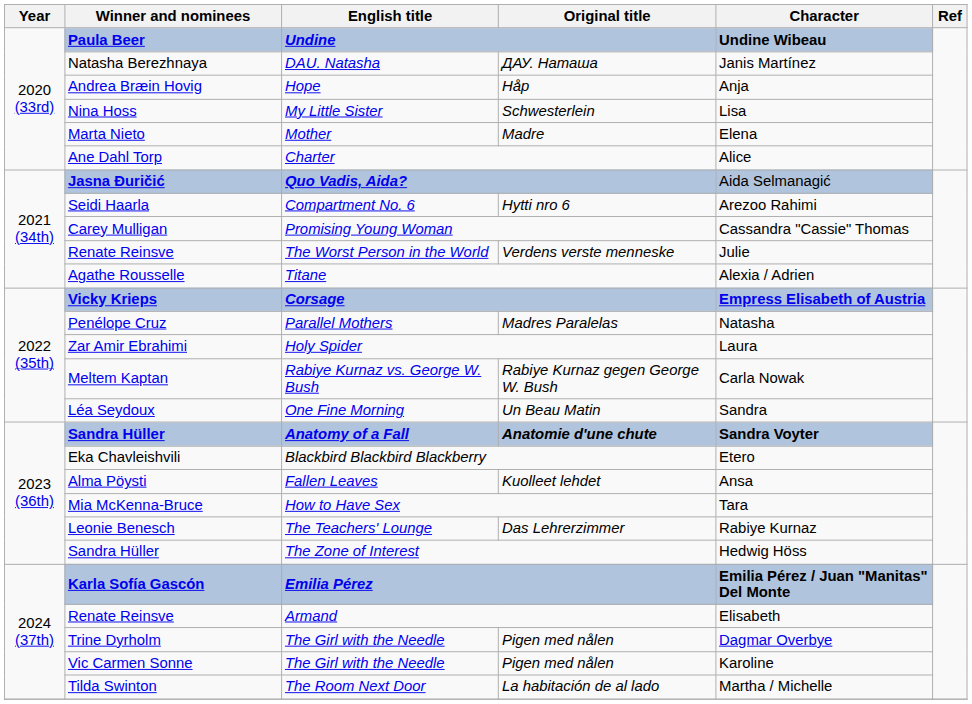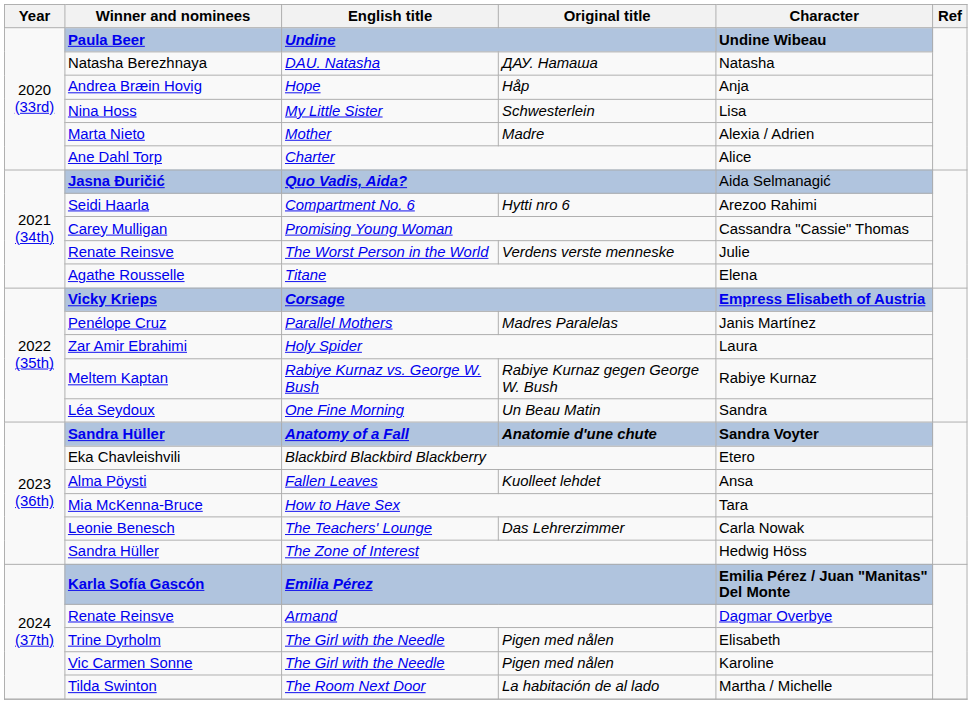 <table class="wikitable" width="82%" cellpadding="5">
 <tr>
 <th width="50"><strong>Year</strong></th>
 <th width="200"><strong>Winner and nominees</strong></th>
 <th width="200"><strong>English title</strong></th>
 <th width="200"><strong>Original title</strong></th>
 <th width="200"><strong>Character</strong></th>
 <th width="25"><strong>Ref</strong></th>
 </tr>
 <tr>
 <td rowspan="6" style="text-align:center;">2020<br><a href='#'>(33rd)</a></td>
 <td style="background:#B0C4DE;"><strong><a href='#'>Paula Beer</a></strong></td>
 <td colspan="2" style="background:#B0C4DE;"><strong><em><a href='#'>Undine</a></em></strong></td>
 <td style="background:#B0C4DE;"><strong>Undine Wibeau</strong></td>
 <td rowspan="6"><br></td>
 </tr>
 <tr>
 <td>Natasha Berezhnaya</td>
 <td><em><a href='#'>DAU. Natasha</a></em></td>
 <td><em>ДАУ. Наташа</em></td>
-<td>Janis Martínez</td>
+<td>Natasha</td>
 </tr>
 <tr>
 <td><a href='#'>Andrea Bræin Hovig</a></td>
 <td><em><a href='#'>Hope</a></em></td>
 <td><em>Håp</em></td>
 <td>Anja</td>
 </tr>
 <tr>
 <td><a href='#'>Nina Hoss</a></td>
 <td><em><a href='#'>My Little Sister</a></em></td>
 <td><em>Schwesterlein</em></td>
 <td>Lisa</td>
 </tr>
 <tr>
 <td><a href='#'>Marta Nieto</a></td>
 <td><em><a href='#'>Mother</a></em></td>
 <td><em>Madre</em></td>
-<td>Elena</td>
+<td>Alexia / Adrien</td>
 </tr>
 <tr>
 <td><a href='#'>Ane Dahl Torp</a></td>
 <td colspan="2"><em><a href='#'>Charter</a></em></td>
 <td>Alice</td>
 </tr>
 <tr>
 <td rowspan="5" style="text-align:center;">2021<br><a href='#'>(34th)</a></td>
 <td style="background:#B0C4DE;"><strong><a href='#'>Jasna Đuričić</a></strong></td>
 <td colspan="2" style="background:#B0C4DE;"><strong><em><a href='#'>Quo Vadis, Aida?</a></em></strong></td>
 <td style="background:#B0C4DE;">Aida Selmanagić</td>
 <td rowspan="5"><br></td>
 </tr>
 <tr>
 <td><a href='#'>Seidi Haarla</a></td>
 <td><em><a href='#'>Compartment No. 6</a></em></td>
 <td><em>Hytti nro 6</em></td>
 <td>Arezoo Rahimi</td>
 </tr>
 <tr>
 <td><a href='#'>Carey Mulligan</a></td>
 <td colspan="2"><em><a href='#'>Promising Young Woman</a></em></td>
 <td>Cassandra "Cassie" Thomas</td>
 </tr>
 <tr>
 <td><a href='#'>Renate Reinsve</a></td>
 <td><em><a href='#'>The Worst Person in the World</a></em></td>
 <td><em>Verdens verste menneske</em></td>
 <td>Julie</td>
 </tr>
 <tr>
 <td><a href='#'>Agathe Rousselle</a></td>
 <td colspan="2"><em><a href='#'>Titane</a></em></td>
-<td>Alexia / Adrien</td>
+<td>Elena</td>
 </tr>
 <tr>
 <td rowspan="5" style="text-align:center;">2022<br><a href='#'>(35th)</a></td>
 <td style="background:#B0C4DE;"><strong><a href='#'>Vicky Krieps</a></strong></td>
 <td colspan="2" style="background:#B0C4DE;"><strong><em><a href='#'>Corsage</a></em></strong></td>
 <td style="background:#B0C4DE;"><strong><a href='#'>Empress Elisabeth of Austria</a></strong></td>
 <td rowspan="5"></td>
 </tr>
 <tr>
 <td><a href='#'>Penélope Cruz</a></td>
 <td><em><a href='#'>Parallel Mothers</a></em></td>
 <td><em>Madres Paralelas</em></td>
-<td>Natasha</td>
+<td>Janis Martínez</td>
 </tr>
 <tr>
 <td><a href='#'>Zar Amir Ebrahimi</a></td>
 <td colspan="2"><em><a href='#'>Holy Spider</a></em></td>
 <td>Laura</td>
 </tr>
 <tr>
 <td><a href='#'>Meltem Kaptan</a></td>
 <td><em><a href='#'>Rabiye Kurnaz vs. George W. Bush</a></em></td>
 <td><em>Rabiye Kurnaz gegen George W. Bush</em></td>
-<td>Carla Nowak</td>
+<td>Rabiye Kurnaz</td>
 </tr>
 <tr>
 <td><a href='#'>Léa Seydoux</a></td>
 <td><em><a href='#'>One Fine Morning</a></em></td>
 <td><em>Un Beau Matin</em></td>
 <td>Sandra</td>
 </tr>
 <tr>
 <td rowspan="6" style="text-align:center;">2023<br><a href='#'>(36th)</a></td>
 <td style="background:#B0C4DE;"><strong><a href='#'>Sandra Hüller</a></strong></td>
 <td style="background:#B0C4DE;"><strong><em><a href='#'>Anatomy of a Fall</a></em></strong></td>
 <td style="background:#B0C4DE;"><strong><em>Anatomie d'une chute</em></strong></td>
 <td style="background:#B0C4DE;"><strong>Sandra Voyter</strong></td>
 <td rowspan="6"></td>
 </tr>
 <tr>
 <td>Eka Chavleishvili</td>
 <td colspan="2"><em>Blackbird Blackbird Blackberry</em></td>
 <td>Etero</td>
 </tr>
 <tr>
 <td><a href='#'>Alma Pöysti</a></td>
 <td><em><a href='#'>Fallen Leaves</a></em></td>
 <td><em>Kuolleet lehdet</em></td>
 <td>Ansa</td>
 </tr>
 <tr>
 <td><a href='#'>Mia McKenna-Bruce</a></td>
 <td colspan="2"><em><a href='#'>How to Have Sex</a></em></td>
 <td>Tara</td>
 </tr>
 <tr>
 <td><a href='#'>Leonie Benesch</a></td>
 <td><em><a href='#'>The Teachers' Lounge</a></em></td>
 <td><em>Das Lehrerzimmer</em></td>
-<td>Rabiye Kurnaz</td>
+<td>Carla Nowak</td>
 </tr>
 <tr>
 <td><a href='#'>Sandra Hüller</a></td>
 <td colspan="2"><em><a href='#'>The Zone of Interest</a></em></td>
 <td>Hedwig Höss</td>
 </tr>
 <tr>
 <td rowspan="5" style="text-align:center;">2024<br><a href='#'>(37th)</a></td>
 <td style="background:#B0C4DE;"><strong><a href='#'>Karla Sofía Gascón</a></strong></td>
 <td colspan="2"style="background:#B0C4DE;"><strong><em><a href='#'>Emilia Pérez</a></em></strong></td>
 <td style="background:#B0C4DE;"><strong>Emilia Pérez / Juan "Manitas" Del Monte</strong></td>
 <td rowspan="5"></td>
 </tr>
 <tr>
 <td><a href='#'>Renate Reinsve</a></td>
 <td colspan="2"><em><a href='#'>Armand</a></em></td>
-<td>Elisabeth</td>
+<td><a href='#'>Dagmar Overbye</a></td>
 </tr>
 <tr>
 <td><a href='#'>Trine Dyrholm</a></td>
 <td><em><a href='#'>The Girl with the Needle</a></em></td>
 <td><em>Pigen med nålen</em></td>
-<td><a href='#'>Dagmar Overbye</a></td>
+<td>Elisabeth</td>
 </tr>
 <tr>
 <td><a href='#'>Vic Carmen Sonne</a></td>
 <td><em><a href='#'>The Girl with the Needle</a></em></td>
 <td><em>Pigen med nålen</em></td>
 <td>Karoline</td>
 </tr>
 <tr>
 <td><a href='#'>Tilda Swinton</a></td>
 <td><em><a href='#'>The Room Next Door</a></em></td>
 <td><em>La habitación de al lado</em></td>
 <td>Martha / Michelle</td>
 </tr>
 <tr>
 </tr>
 </table>
